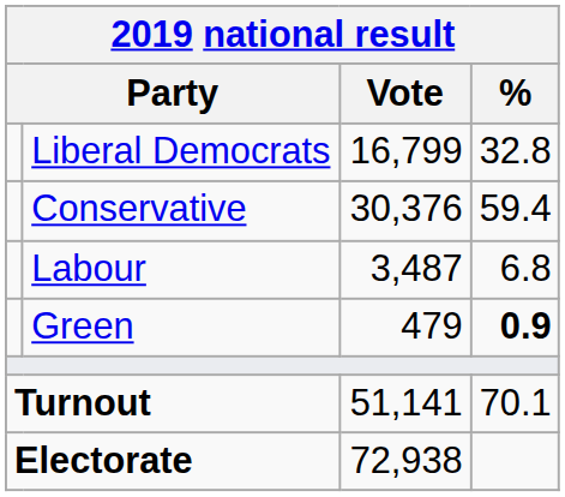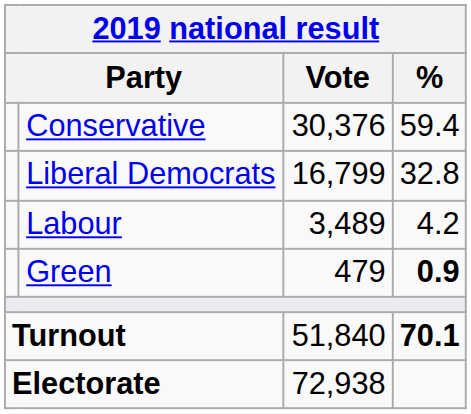 <table class="wikitable">
 <tr>
 <th colspan="4"><a href='#'>2019</a> <a href='#'>national result</a></th>
 </tr>
 <tr>
 <th bgcolor="#DDDDFF" width="130px" colspan="2">Party</th>
 <th bgcolor="#DDDDFF" width="50px">Vote</th>
 <th bgcolor="#DDDDFF" width="30px">%</th>
 </tr>
 <tr>
 <td></td>
+<td><a href='#'>Conservative</a></td>
+<td align=right>30,376</td>
+<td align=right>59.4</td>
+</tr>
+<tr>
+<td></td>
 <td><a href='#'>Liberal Democrats</a></td>
 <td align=right>16,799</td>
 <td align=right>32.8</td>
 </tr>
 <tr>
 <td></td>
-<td><a href='#'>Conservative</a></td>
-<td align=right>30,376</td>
-<td align=right>59.4</td>
-</tr>
-<tr>
-<td></td>
 <td><a href='#'>Labour</a></td>
-<td align=right>3,487</td>
-<td align=right>6.8</td>
+<td align=right>3,489</td>
+<td align=right>4.2</td>
 </tr>
 <tr>
 <td></td>
 <td><a href='#'>Green</a></td>
 <td align=right>479</td>
 <td align=right><strong>0.9</strong></td>
 </tr>
 <tr>
 <td colspan="4" bgcolor="#EAECF0"></td>
 </tr>
 <tr>
 <td colspan="2"><strong>Turnout</strong></td>
-<td align=right>51,141</td>
-<td align=right>70.1</td>
+<td align=right>51,840</td>
+<td align=right><strong>70.1</strong></td>
 </tr>
 <tr>
 <td colspan="2"><strong>Electorate</strong></td>
 <td align=right>72,938</td>
 </tr>
 </table>
